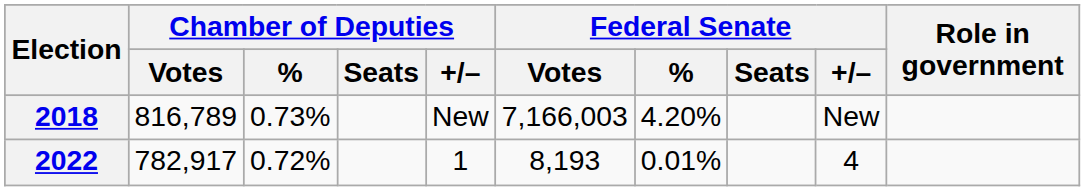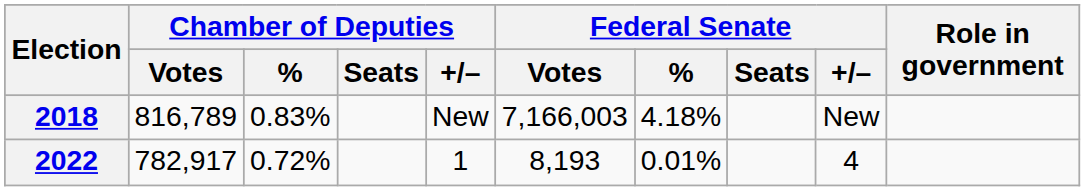 <table class=wikitable style=text-align:center>
 <tr>
 <th rowspan="2">Election</th>
 <th colspan="4"><a href='#'>Chamber of Deputies</a></th>
 <th colspan="4"><a href='#'>Federal Senate</a></th>
 <th rowspan="2"><strong>Role in government</strong></th>
 </tr>
 <tr>
 <th><strong>Votes</strong></th>
 <th><strong>%</strong></th>
 <th><strong>Seats</strong></th>
 <th>+/–</th>
 <th><strong>Votes</strong></th>
 <th><strong>%</strong></th>
 <th><strong>Seats</strong></th>
 <th>+/–</th>
 </tr>
 <tr>
 <th><a href='#'>2018</a></th>
 <td align="center">816,789</td>
-<td align="center">0.73%</td>
+<td align="center">0.83%</td>
 <td style="text-align:center;"></td>
 <td>New</td>
 <td align="center">7,166,003</td>
-<td align="center">4.20%</td>
+<td align="center">4.18%</td>
 <td style="text-align:center;"></td>
 <td>New</td>
 <td></td>
 </tr>
 <tr>
 <th><a href='#'>2022</a></th>
 <td align="center">782,917</td>
 <td align="center">0.72%</td>
 <td style="text-align:center;"></td>
 <td> 1</td>
 <td align="center">8,193</td>
 <td align="center">0.01%</td>
 <td style="text-align:center;"></td>
 <td> 4</td>
 <td></td>
 </tr>
 </table>
